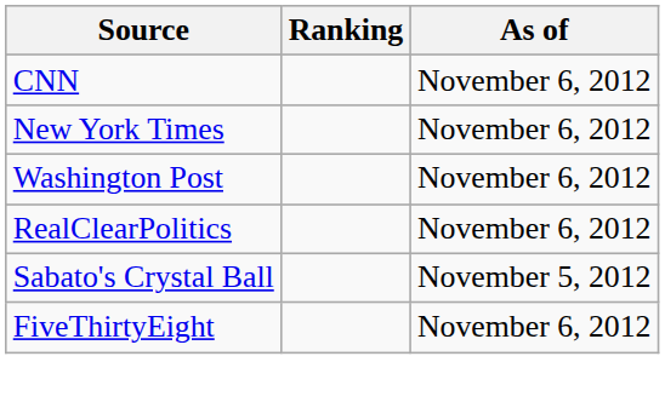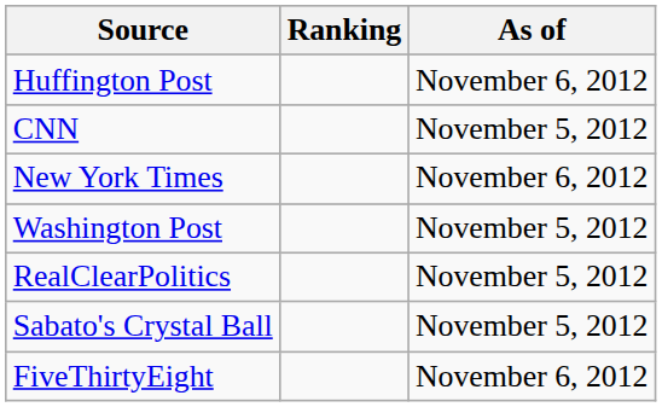 <table class="wikitable" style="text-align:center">
 <tr>
 <th>Source</th>
 <th>Ranking</th>
 <th>As of</th>
 </tr>
 <tr>
+<td align="left"><a href='#'>Huffington Post</a></td>
+<td></td>
+<td>November 6, 2012</td>
+</tr>
+<tr>
 <td align="left"><a href='#'>CNN</a></td>
 <td></td>
-<td>November 6, 2012</td>
+<td>November 5, 2012</td>
 </tr>
 <tr>
 <td align=left><a href='#'>New York Times</a></td>
 <td></td>
 <td>November 6, 2012</td>
 </tr>
 <tr>
 <td align="left"><a href='#'>Washington Post</a></td>
 <td></td>
-<td>November 6, 2012</td>
+<td>November 5, 2012</td>
 </tr>
 <tr>
 <td align="left"><a href='#'>RealClearPolitics</a></td>
 <td></td>
-<td>November 6, 2012</td>
+<td>November 5, 2012</td>
 </tr>
 <tr>
 <td align="left"><a href='#'>Sabato's Crystal Ball</a></td>
 <td></td>
 <td>November 5, 2012</td>
 </tr>
 <tr>
 <td align="left"><a href='#'>FiveThirtyEight</a></td>
 <td></td>
 <td>November 6, 2012</td>
 </tr>
 </table>
